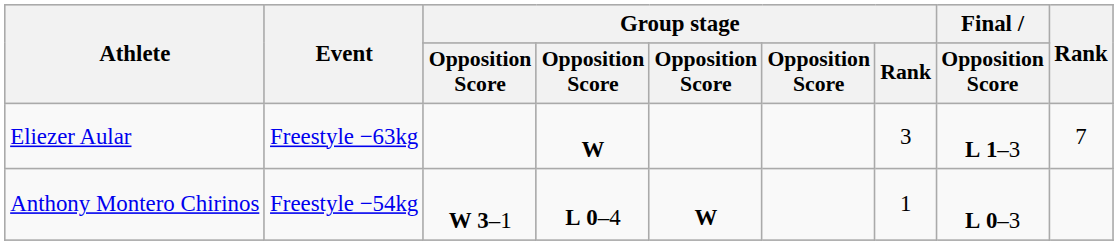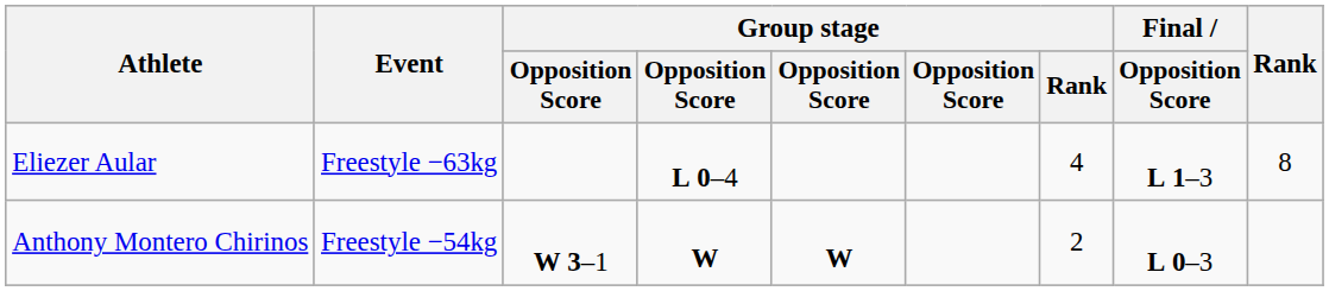 <table class="wikitable" style="font-size:90%">
 <tr>
 <th rowspan=2>Athlete</th>
 <th rowspan=2>Event</th>
 <th colspan=5>Group stage</th>
 <th>Final / </th>
 <th rowspan=2>Rank</th>
 </tr>
 <tr style="font-size:95%">
 <th>Opposition<br>Score</th>
 <th>Opposition<br>Score</th>
 <th>Opposition<br>Score</th>
 <th>Opposition<br>Score</th>
 <th>Rank</th>
 <th>Opposition<br>Score</th>
 </tr>
 <tr align=center>
 <td align=left><a href='#'>Eliezer Aular</a></td>
 <td align=left><a href='#'>Freestyle −63kg</a></td>
 <td><br></td>
-<td><br><strong>W</strong></td>
+<td><br><strong>L</strong> <strong>0</strong>–4</td>
 <td><br></td>
 <td><br></td>
-<td>3 </td>
+<td>4 </td>
 <td><br><strong>L</strong> <strong>1</strong>–3</td>
-<td>7</td>
+<td>8</td>
 </tr>
 <tr align=center>
 <td align=left><a href='#'>Anthony Montero Chirinos</a></td>
 <td align=left><a href='#'>Freestyle −54kg</a></td>
 <td><br><strong>W</strong> <strong>3</strong>–1 <sup></sup></td>
-<td><br><strong>L</strong> <strong>0</strong>–4</td>
+<td><br><strong>W</strong></td>
 <td><br><strong>W</strong></td>
 <td></td>
-<td>1 </td>
+<td>2 </td>
 <td><br><strong>L</strong> <strong>0</strong>–3 <sup></sup></td>
 <td></td>
 </tr>
 </table>
